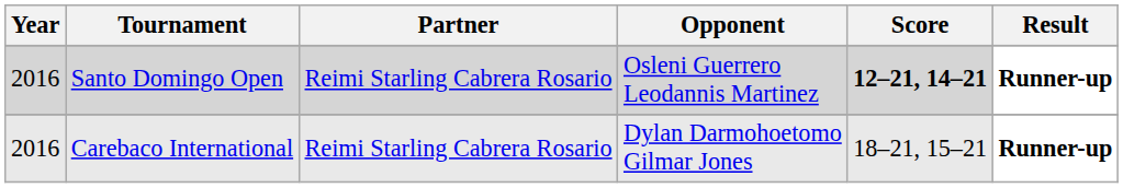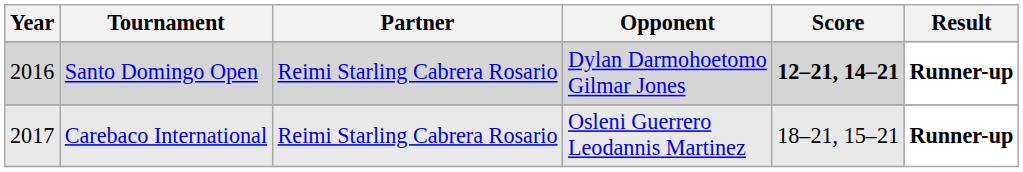 <table class="sortable wikitable" style="font-size: 90%;">
 <tr>
 <th>Year</th>
 <th>Tournament</th>
 <th>Partner</th>
 <th>Opponent</th>
 <th>Score</th>
 <th>Result</th>
 </tr>
 <tr>
 </tr>
 <tr style="background:#D5D5D5">
 <td align="center">2016</td>
 <td align="left"><a href='#'>Santo Domingo Open</a></td>
 <td align="left"> <a href='#'>Reimi Starling Cabrera Rosario</a></td>
-<td align="left"> <a href='#'>Osleni Guerrero</a><br> <a href='#'>Leodannis Martinez</a></td>
+<td align="left"> <a href='#'>Dylan Darmohoetomo</a><br> <a href='#'>Gilmar Jones</a></td>
 <td align="left"><strong>12–21, 14–21</strong></td>
 <td style="text-align:left; background:white"> <strong>Runner-up</strong></td>
 </tr>
 <tr>
 </tr>
 <tr style="background:#E9E9E9">
-<td align="center">2016</td>
+<td align="center">2017</td>
 <td align="left"><a href='#'>Carebaco International</a></td>
 <td align="left"> <a href='#'>Reimi Starling Cabrera Rosario</a></td>
-<td align="left"> <a href='#'>Dylan Darmohoetomo</a><br> <a href='#'>Gilmar Jones</a></td>
+<td align="left"> <a href='#'>Osleni Guerrero</a><br> <a href='#'>Leodannis Martinez</a></td>
 <td align="left">18–21, 15–21</td>
 <td style="text-align:left; background:white"> <strong>Runner-up</strong></td>
 </tr>
 </table>
